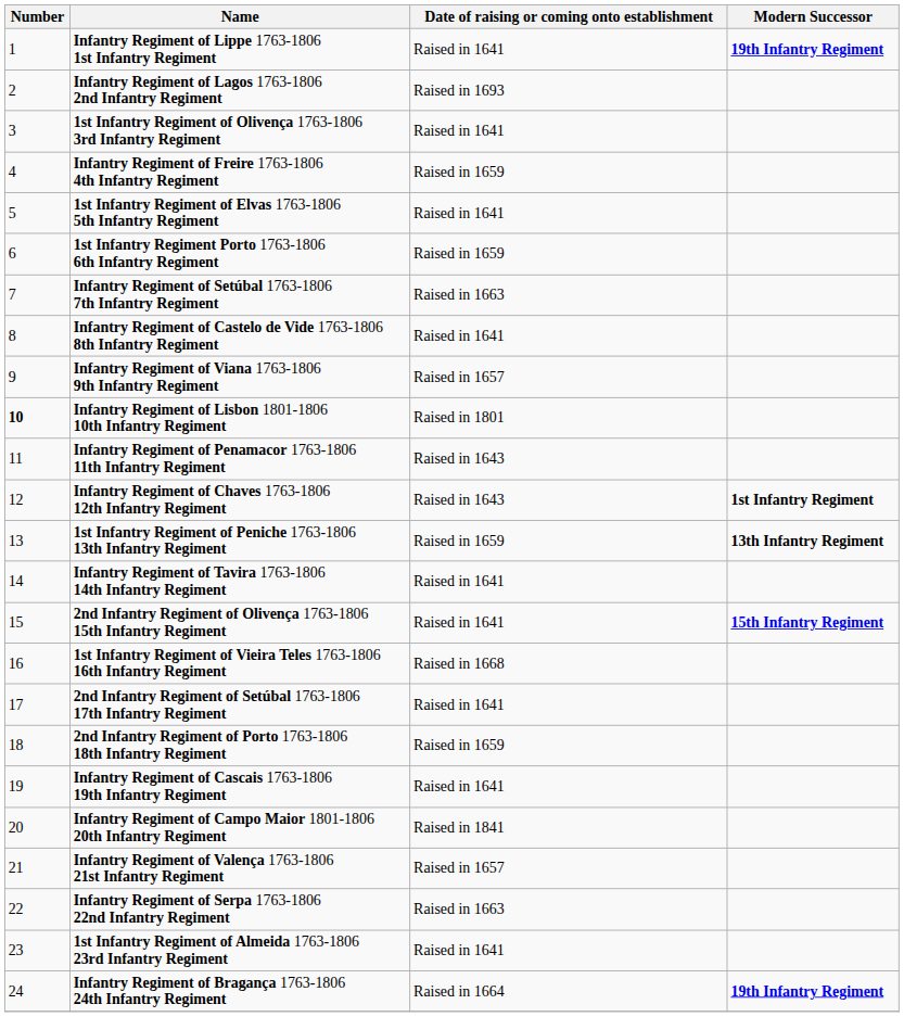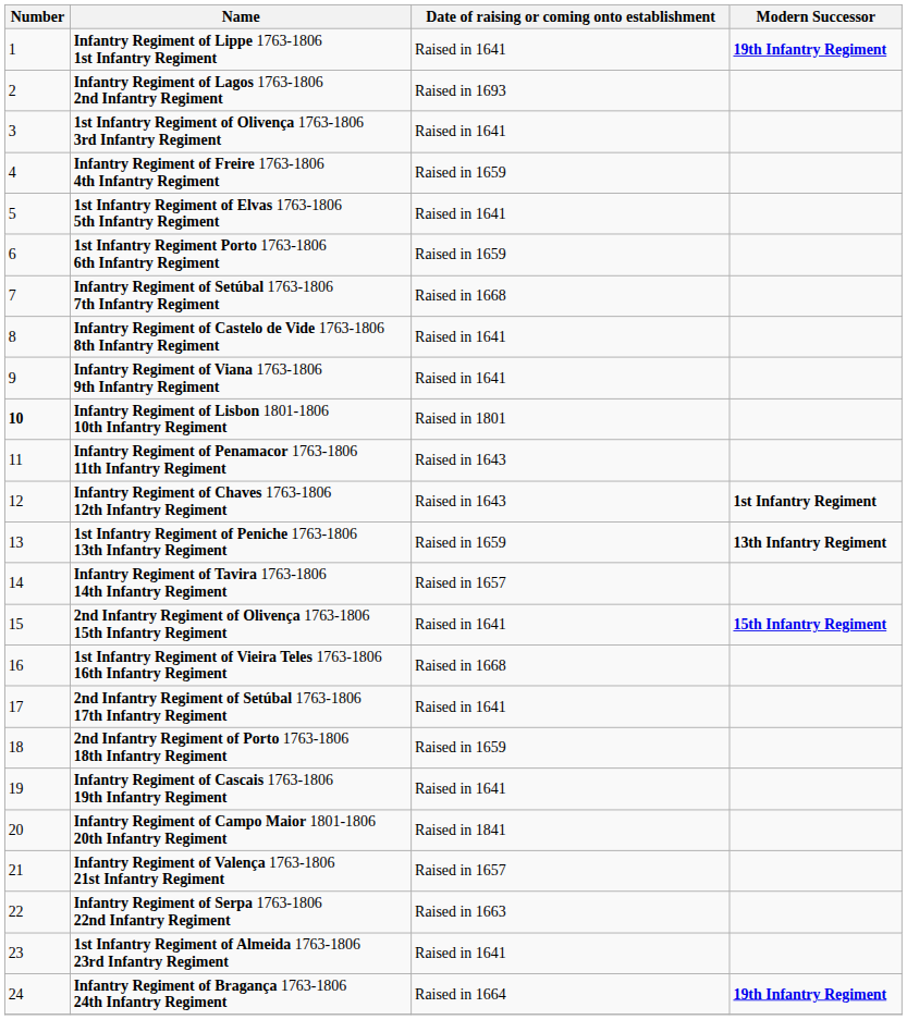 <table class="wikitable" width=75% |>
 <tr>
 <th>Number</th>
 <th>Name</th>
 <th>Date of raising or coming onto establishment</th>
 <th>Modern Successor</th>
 </tr>
 <tr>
 <td>1</td>
 <td><strong>Infantry Regiment of Lippe</strong> 1763-1806<br><strong>1st Infantry Regiment</strong></td>
 <td>Raised in 1641</td>
 <td><a href='#'><strong>19th Infantry Regiment</strong></a></td>
 </tr>
 <tr>
 <td>2</td>
 <td><strong>Infantry Regiment of Lagos</strong> 1763-1806<br><strong>2nd Infantry Regiment</strong></td>
 <td>Raised in 1693</td>
 <td></td>
 </tr>
 <tr>
 <td>3</td>
 <td><strong>1st Infantry Regiment of Olivença</strong> 1763-1806<br><strong>3rd Infantry Regiment</strong></td>
 <td>Raised in 1641</td>
 <td></td>
 </tr>
 <tr>
 <td>4</td>
 <td><strong>Infantry Regiment of Freire</strong> 1763-1806<br><strong>4th Infantry Regiment</strong></td>
 <td>Raised in 1659</td>
 <td></td>
 </tr>
 <tr>
 <td>5</td>
 <td><strong>1st Infantry Regiment of Elvas</strong> 1763-1806<br><strong>5th Infantry Regiment</strong></td>
 <td>Raised in 1641</td>
 <td></td>
 </tr>
 <tr>
 <td>6</td>
 <td><strong>1st Infantry Regiment Porto</strong> 1763-1806<br><strong>6th Infantry Regiment</strong></td>
 <td>Raised in 1659</td>
 <td></td>
 </tr>
 <tr>
 <td>7</td>
 <td><strong>Infantry Regiment of Setúbal</strong> 1763-1806<br><strong>7th Infantry Regiment</strong></td>
-<td>Raised in 1663</td>
+<td>Raised in 1668</td>
 <td></td>
 </tr>
 <tr>
 <td>8</td>
 <td><strong>Infantry Regiment of Castelo de Vide</strong> 1763-1806<br><strong>8th Infantry Regiment</strong></td>
 <td>Raised in 1641</td>
 <td></td>
 </tr>
 <tr>
 <td>9</td>
 <td><strong>Infantry Regiment of Viana</strong> 1763-1806<br><strong>9th Infantry Regiment</strong></td>
-<td>Raised in 1657</td>
+<td>Raised in 1641</td>
 <td></td>
 </tr>
 <tr>
 <td><strong>10</strong></td>
 <td><strong>Infantry Regiment of Lisbon</strong> 1801-1806<br><strong>10th Infantry Regiment</strong></td>
 <td>Raised in 1801</td>
 <td></td>
 </tr>
 <tr>
 <td>11</td>
 <td><strong>Infantry Regiment of Penamacor</strong> 1763-1806<br><strong>11th Infantry Regiment</strong></td>
 <td>Raised in 1643</td>
 <td></td>
 </tr>
 <tr>
 <td>12</td>
 <td><strong>Infantry Regiment of Chaves</strong> 1763-1806<br><strong>12th Infantry Regiment</strong></td>
 <td>Raised in 1643</td>
 <td><strong>1st Infantry Regiment</strong></td>
 </tr>
 <tr>
 <td>13</td>
 <td><strong>1st Infantry Regiment of Peniche</strong> 1763-1806<br><strong>13th Infantry Regiment</strong></td>
 <td>Raised in 1659</td>
 <td><strong>13th Infantry Regiment</strong></td>
 </tr>
 <tr>
 <td>14</td>
 <td><strong>Infantry Regiment of Tavira</strong> 1763-1806<br><strong>14th Infantry Regiment</strong></td>
-<td>Raised in 1641</td>
+<td>Raised in 1657</td>
 <td></td>
 </tr>
 <tr>
 <td>15</td>
 <td><strong>2nd Infantry Regiment of Olivença</strong> 1763-1806<br><strong>15th Infantry Regiment</strong></td>
 <td>Raised in 1641</td>
 <td><a href='#'><strong>15th Infantry Regiment</strong></a></td>
 </tr>
 <tr>
 <td>16</td>
 <td><strong>1st Infantry Regiment of Vieira Teles</strong> 1763-1806<br><strong>16th Infantry Regiment</strong></td>
 <td>Raised in 1668</td>
 <td></td>
 </tr>
 <tr>
 <td>17</td>
 <td><strong>2nd Infantry Regiment of Setúbal</strong> 1763-1806<br><strong>17th Infantry Regiment</strong></td>
 <td>Raised in 1641</td>
 <td></td>
 </tr>
 <tr>
 <td>18</td>
 <td><strong>2nd Infantry Regiment of Porto</strong> 1763-1806<br><strong>18th Infantry Regiment</strong></td>
 <td>Raised in 1659</td>
 <td></td>
 </tr>
 <tr>
 <td>19</td>
 <td><strong>Infantry Regiment of Cascais</strong> 1763-1806<br><strong>19th Infantry Regiment</strong></td>
 <td>Raised in 1641</td>
 <td></td>
 </tr>
 <tr>
 <td>20</td>
 <td><strong>Infantry Regiment of Campo Maior</strong> 1801-1806<br><strong>20th Infantry Regiment</strong></td>
 <td>Raised in 1841</td>
 <td></td>
 </tr>
 <tr>
 <td>21</td>
 <td><strong>Infantry Regiment of Valença</strong> 1763-1806<br><strong>21st Infantry Regiment</strong></td>
 <td>Raised in 1657</td>
 <td></td>
 </tr>
 <tr>
 <td>22</td>
 <td><strong>Infantry Regiment of Serpa</strong> 1763-1806<br><strong>22nd Infantry Regiment</strong></td>
 <td>Raised in 1663</td>
 <td></td>
 </tr>
 <tr>
 <td>23</td>
 <td><strong>1st Infantry Regiment of Almeida</strong> 1763-1806<br><strong>23rd Infantry Regiment</strong></td>
 <td>Raised in 1641</td>
 <td></td>
 </tr>
 <tr>
 <td>24</td>
 <td><strong>Infantry Regiment of Bragança</strong> 1763-1806<br><strong>24th Infantry Regiment</strong></td>
 <td>Raised in 1664</td>
 <td><a href='#'><strong>19th Infantry Regiment</strong></a></td>
 </tr>
 <tr>
 </tr>
 </table>
